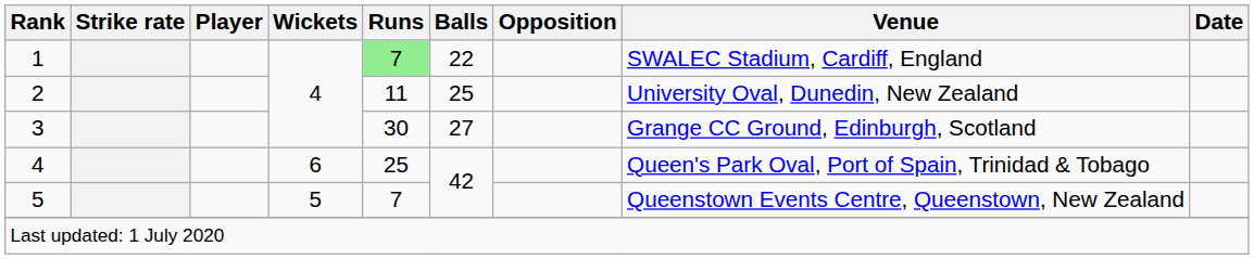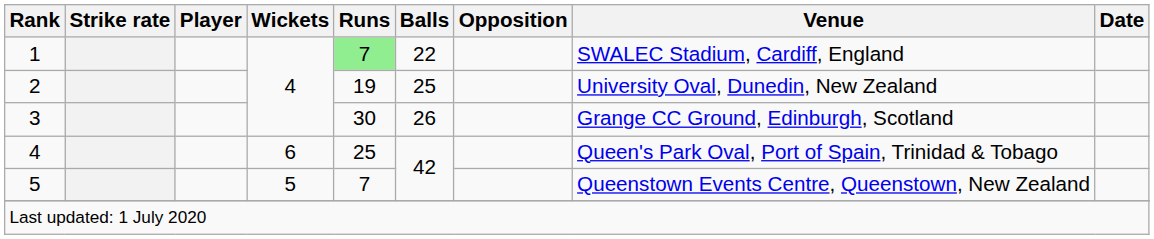 <table class="wikitable plainrowheaders sortable">
 <tr>
 <th scope=col>Rank</th>
 <th scope=col>Strike rate</th>
 <th scope=col>Player</th>
 <th scope=col>Wickets</th>
 <th scope=col>Runs</th>
 <th scope=col>Balls</th>
 <th scope=col>Opposition</th>
 <th scope=col>Venue</th>
 <th scope=col>Date</th>
 </tr>
 <tr>
 <td align=center>1</td>
 <th scope=row style=text-align:center;></th>
 <td></td>
 <td align=center rowspan=3>4</td>
 <td align=center style="background: lightgreen;">7</td>
 <td align=center>22</td>
 <td></td>
 <td><a href='#'>SWALEC Stadium</a>, <a href='#'>Cardiff</a>, England</td>
 <td> </td>
 </tr>
 <tr>
 <td align=center>2</td>
 <th scope=row style=text-align:center;></th>
 <td></td>
-<td align=center>11</td>
+<td align=center>19</td>
 <td align=center>25</td>
 <td></td>
 <td><a href='#'>University Oval</a>, <a href='#'>Dunedin</a>, New Zealand</td>
 <td></td>
 </tr>
 <tr>
 <td align=center>3</td>
 <th scope=row style=text-align:center;></th>
 <td></td>
 <td align=center>30</td>
-<td align=center>27</td>
+<td align=center>26</td>
 <td></td>
 <td><a href='#'>Grange CC Ground</a>, <a href='#'>Edinburgh</a>, Scotland</td>
 <td></td>
 </tr>
 <tr>
 <td align=center>4</td>
 <th scope=row style=text-align:center;></th>
 <td></td>
 <td align=center>6</td>
 <td align=center>25</td>
 <td align=center rowspan=2>42</td>
 <td></td>
 <td><a href='#'>Queen's Park Oval</a>, <a href='#'>Port of Spain</a>, Trinidad & Tobago</td>
 <td></td>
 </tr>
 <tr>
 <td align=center>5</td>
 <th scope=row style=text-align:center;></th>
 <td></td>
 <td align=center>5</td>
 <td align=center>7</td>
 <td></td>
 <td><a href='#'>Queenstown Events Centre</a>, <a href='#'>Queenstown</a>, New Zealand</td>
 <td></td>
 </tr>
 <tr>
 </tr>
 <tr class=sortbottom>
 <td colspan=9><small>Last updated: 1 July 2020</small></td>
 </tr>
 </table>
